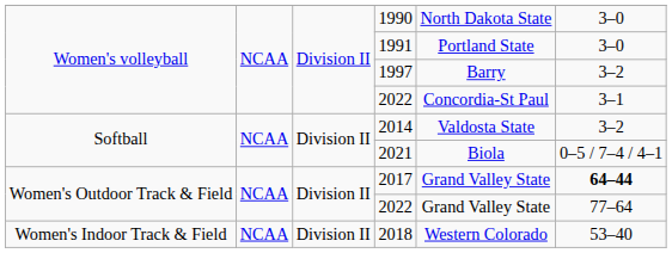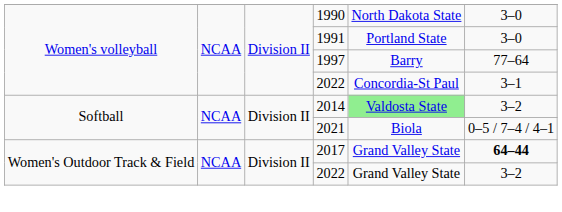 <table class="wikitable">
 <tr>
 </tr>
 <tr align="center">
 <td rowspan="4"><a href='#'>Women's volleyball</a></td>
 <td rowspan="4"><a href='#'>NCAA</a></td>
 <td rowspan="4"><a href='#'>Division II</a></td>
 <td>1990</td>
 <td><a href='#'>North Dakota State</a></td>
 <td>3–0</td>
 </tr>
 <tr align="center">
 <td>1991</td>
 <td><a href='#'>Portland State</a></td>
 <td>3–0</td>
 </tr>
 <tr align="center">
 <td>1997</td>
 <td><a href='#'>Barry</a></td>
-<td>3–2</td>
+<td>77–64</td>
 </tr>
 <tr align="center">
 <td>2022</td>
 <td><a href='#'>Concordia-St Paul</a></td>
 <td>3–1</td>
 </tr>
 <tr align="center">
 <td rowspan="2">Softball</td>
 <td rowspan="2"><a href='#'>NCAA</a></td>
 <td rowspan="2">Division II</td>
 <td>2014</td>
-<td><a href='#'>Valdosta State</a></td>
+<td style="background: lightgreen;"><a href='#'>Valdosta State</a></td>
 <td>3–2</td>
 </tr>
 <tr align="center">
 <td>2021</td>
 <td><a href='#'>Biola</a></td>
 <td>0–5 / 7–4 / 4–1</td>
 </tr>
 <tr align="center">
 <td rowspan="2">Women's Outdoor Track & Field</td>
 <td rowspan="2"><a href='#'>NCAA</a></td>
 <td rowspan="2">Division II</td>
 <td>2017</td>
 <td><a href='#'>Grand Valley State</a></td>
 <td><strong>64–44</strong></td>
 </tr>
 <tr align="center">
 <td>2022</td>
 <td>Grand Valley State</td>
-<td>77–64</td>
-</tr>
-<tr align="center">
-<td>Women's Indoor Track & Field</td>
-<td><a href='#'>NCAA</a></td>
-<td>Division II</td>
-<td>2018</td>
-<td><a href='#'>Western Colorado</a></td>
-<td>53–40</td>
+<td>3–2</td>
 </tr>
 </table>
